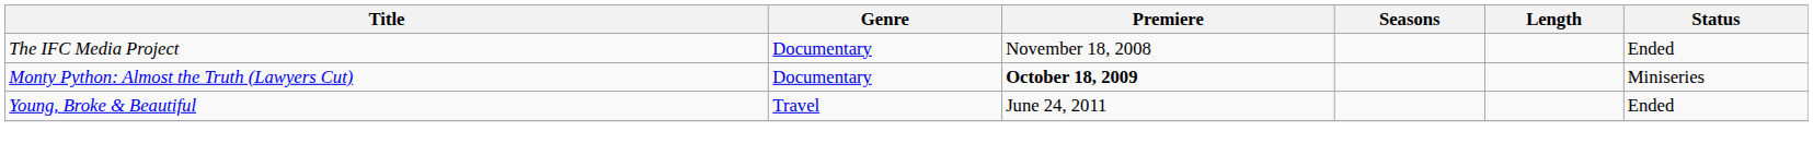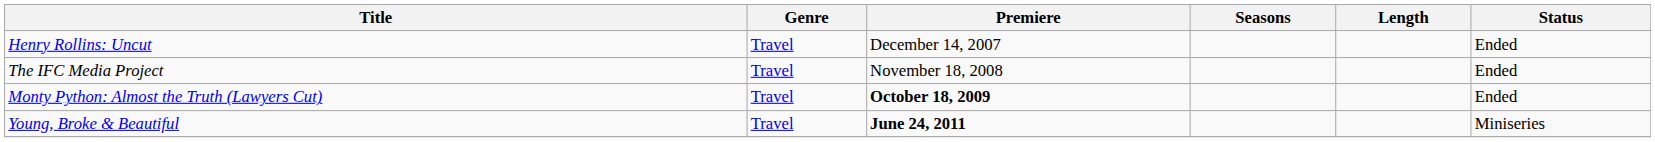 <table class="wikitable sortable" style="width:100%">
 <tr>
 <th>Title</th>
 <th>Genre</th>
 <th>Premiere</th>
 <th>Seasons</th>
 <th>Length</th>
 <th>Status</th>
 </tr>
 <tr>
+<td><em><a href='#'>Henry Rollins: Uncut</a></em></td>
+<td><a href='#'>Travel</a></td>
+<td>December 14, 2007</td>
+<td></td>
+<td></td>
+<td>Ended</td>
+</tr>
+<tr>
 <td><em>The IFC Media Project</em></td>
-<td><a href='#'>Documentary</a></td>
+<td><a href='#'>Travel</a></td>
 <td>November 18, 2008</td>
 <td></td>
 <td></td>
 <td>Ended</td>
 </tr>
 <tr>
 <td><em><a href='#'>Monty Python: Almost the Truth (Lawyers Cut)</a></em></td>
-<td><a href='#'>Documentary</a></td>
+<td><a href='#'>Travel</a></td>
 <td><strong>October 18, 2009</strong></td>
+<td></td>
+<td></td>
+<td>Ended</td>
+</tr>
+<tr>
+<td><em><a href='#'>Young, Broke & Beautiful</a></em></td>
+<td><a href='#'>Travel</a></td>
+<td><strong>June 24, 2011</strong></td>
 <td></td>
 <td></td>
 <td>Miniseries</td>
 </tr>
 <tr>
-<td><em><a href='#'>Young, Broke & Beautiful</a></em></td>
-<td><a href='#'>Travel</a></td>
-<td>June 24, 2011</td>
-<td></td>
-<td></td>
-<td>Ended</td>
-</tr>
-<tr>
 </tr>
 </table>
